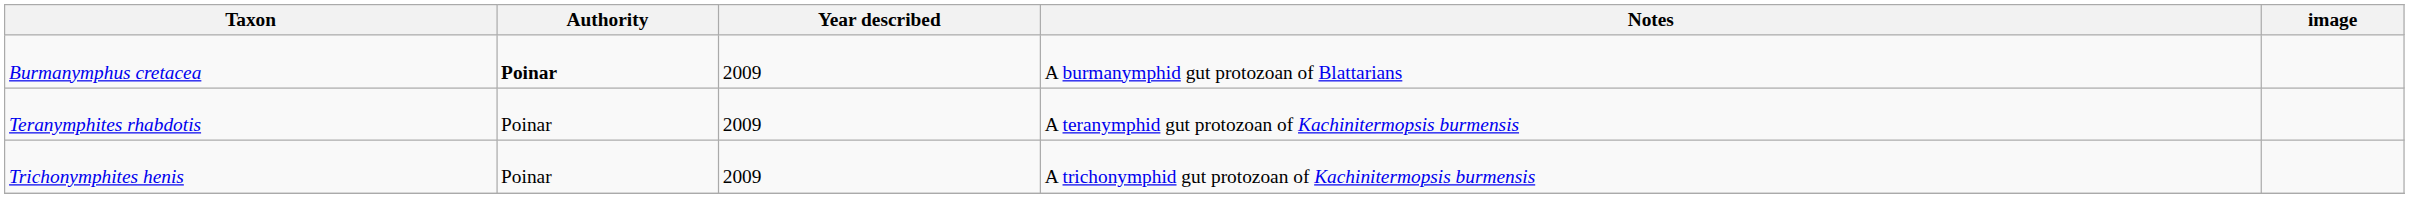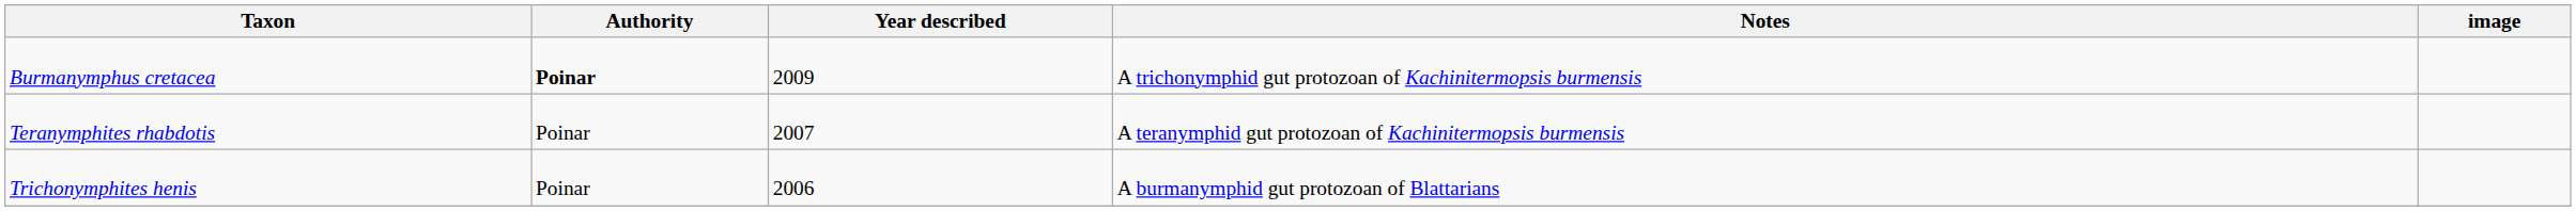 <table class="wikitable sortable" align="center" width="100%">
 <tr>
 <th>Taxon</th>
 <th>Authority</th>
 <th>Year described</th>
 <th>Notes</th>
 <th>image</th>
 </tr>
 <tr>
 <td><br><em><a href='#'>Burmanymphus cretacea</a></em></td>
 <td><strong><br>Poinar</strong></td>
 <td><br>2009</td>
-<td><br>A <a href='#'>burmanymphid</a> gut protozoan of <a href='#'>Blattarians</a></td>
+<td><br>A <a href='#'>trichonymphid</a> gut protozoan of <em><a href='#'>Kachinitermopsis burmensis</a></em></td>
 <td></td>
 </tr>
 <tr>
 <td><br><em><a href='#'>Teranymphites rhabdotis</a></em></td>
 <td><br>Poinar</td>
-<td><br>2009</td>
+<td><br>2007</td>
 <td><br>A <a href='#'>teranymphid</a> gut protozoan of <em><a href='#'>Kachinitermopsis burmensis</a></em></td>
 <td><br></td>
 </tr>
 <tr>
 <td><br><em><a href='#'>Trichonymphites henis</a></em></td>
 <td><br>Poinar</td>
-<td><br>2009</td>
-<td><br>A <a href='#'>trichonymphid</a> gut protozoan of <em><a href='#'>Kachinitermopsis burmensis</a></em></td>
+<td><br>2006</td>
+<td><br>A <a href='#'>burmanymphid</a> gut protozoan of <a href='#'>Blattarians</a></td>
 <td><br></td>
 </tr>
 <tr>
 </tr>
 </table>
